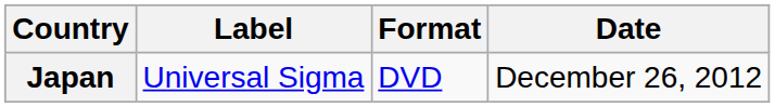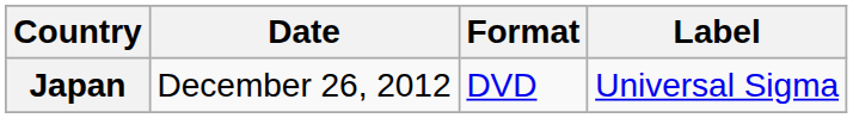 <table class="wikitable plainrowheaders">
 <tr>
 <th scope="col">Country</th>
+<th>Date</th>
+<th>Format</th>
 <th>Label</th>
-<th>Format</th>
-<th>Date</th>
 </tr>
 <tr>
 <th scope="row">Japan</th>
+<td>December 26, 2012</td>
+<td><a href='#'>DVD</a></td>
 <td><a href='#'>Universal Sigma</a></td>
-<td><a href='#'>DVD</a></td>
-<td>December 26, 2012</td>
 </tr>
 </table>
